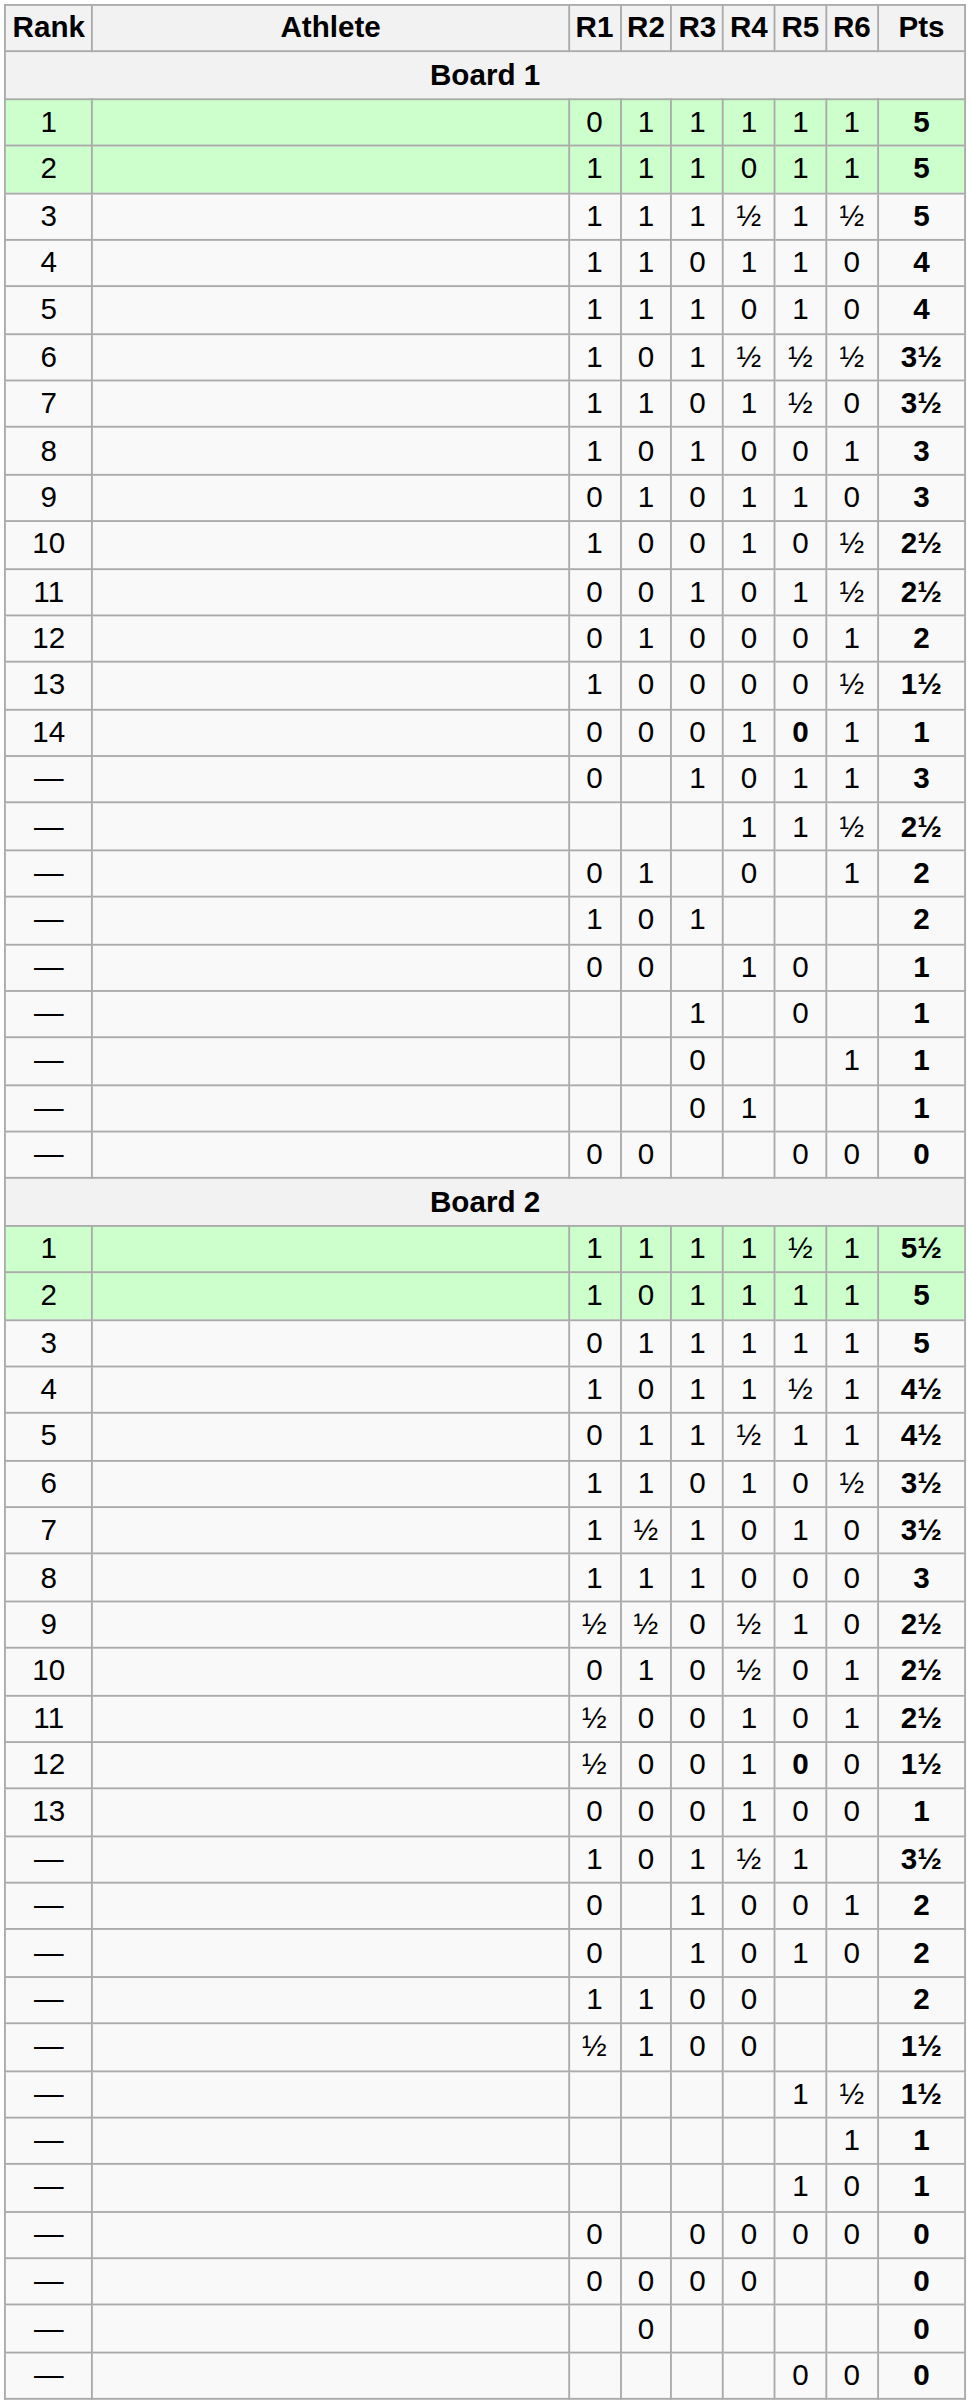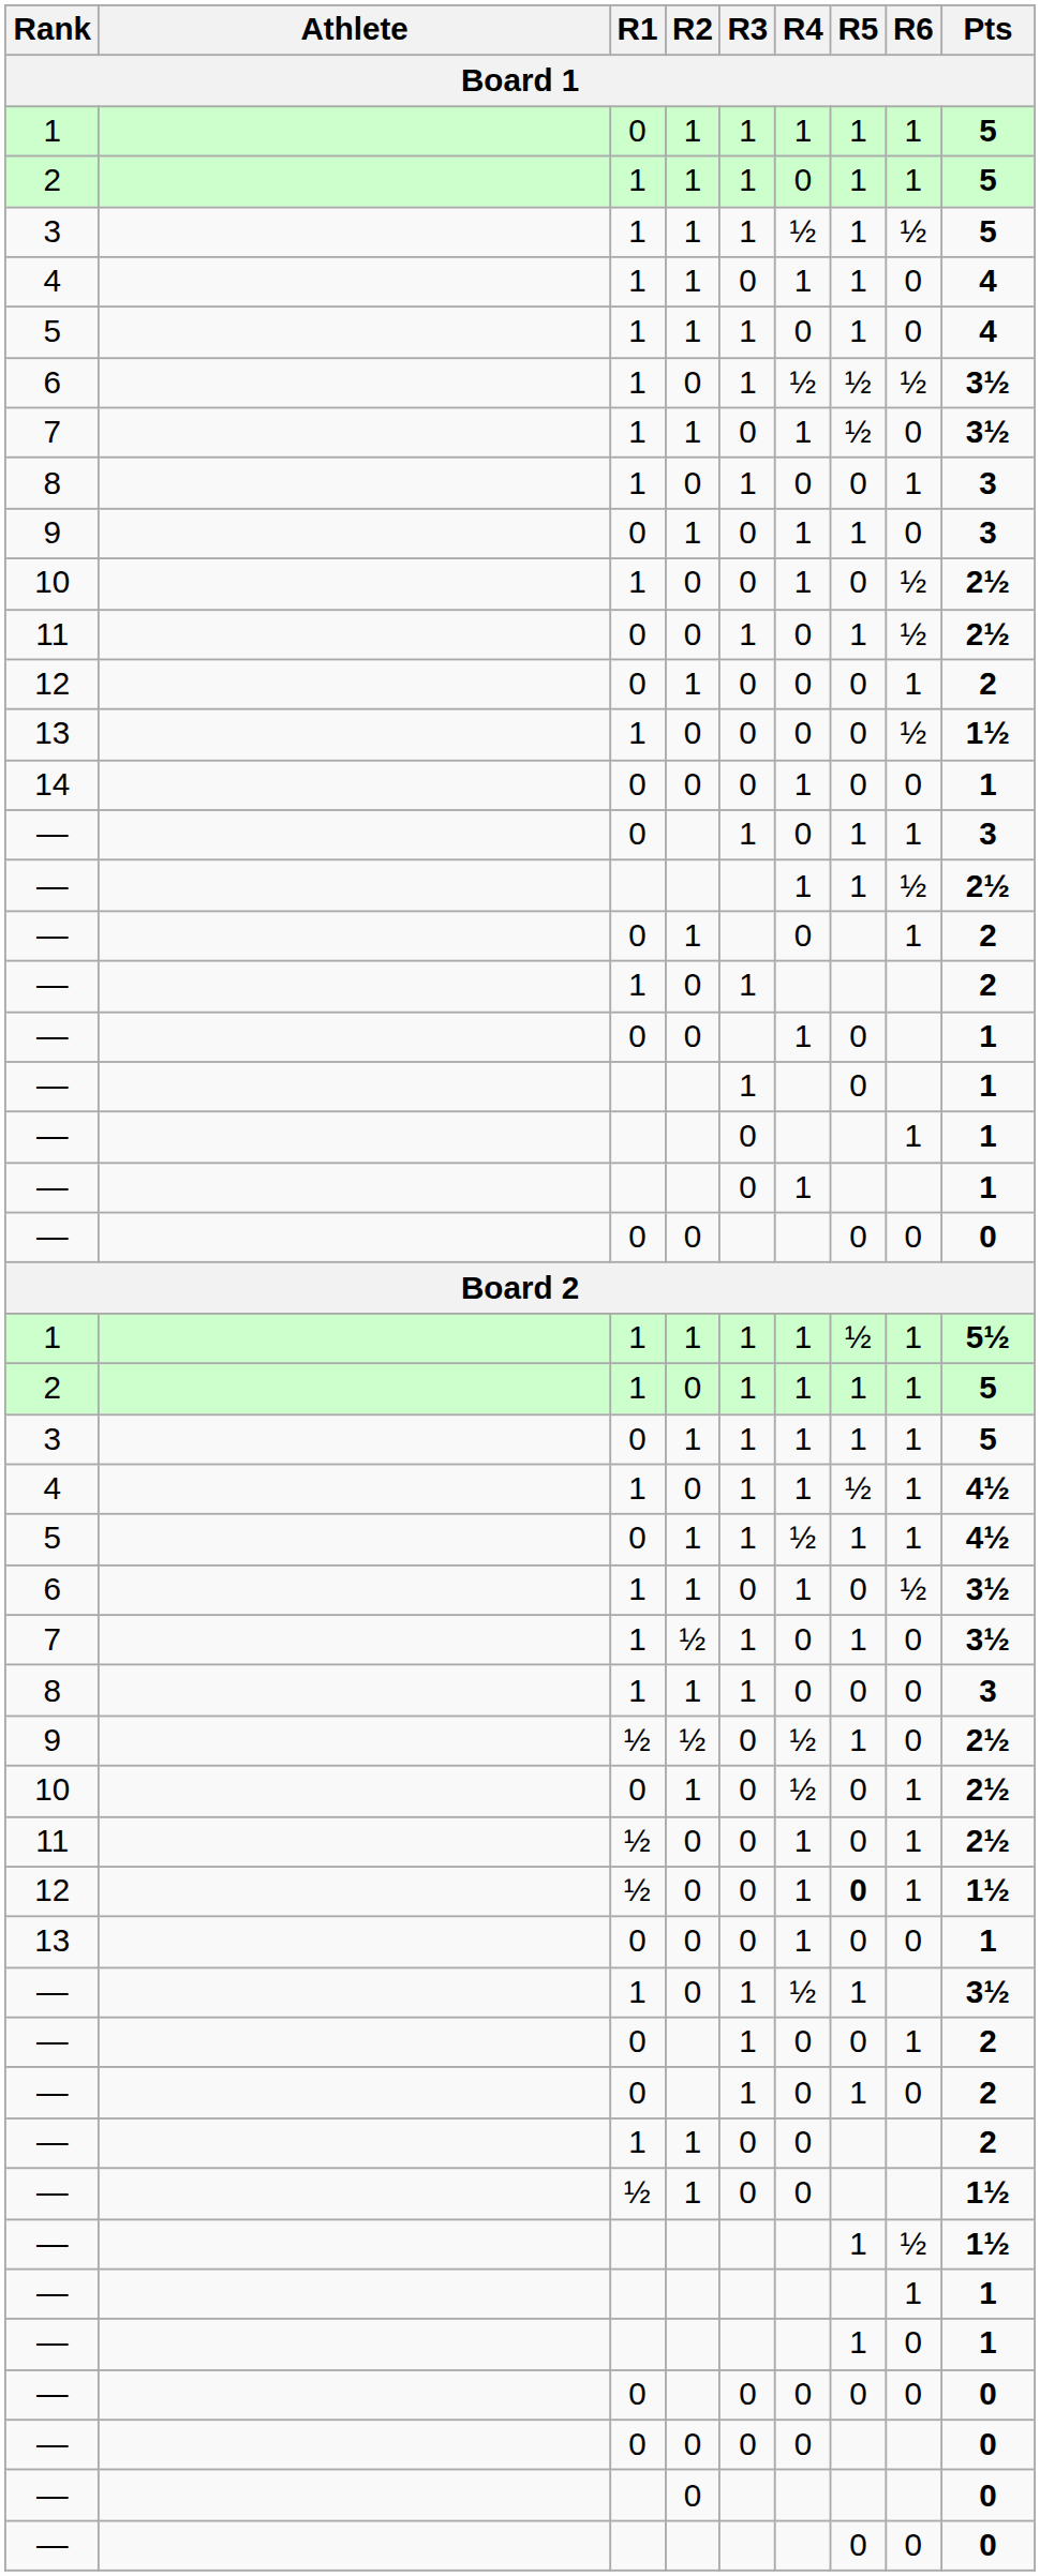 <table class=wikitable style="text-align:center">
 <tr>
 <th width=40>Rank</th>
 <th width=250>Athlete</th>
 <th width=20>R1</th>
 <th width=20>R2</th>
 <th width=20>R3</th>
 <th width=20>R4</th>
 <th width=20>R5</th>
 <th width=20>R6</th>
 <th width=40>Pts</th>
 </tr>
 <tr>
 <th colspan=11>Board 1</th>
 </tr>
 <tr style="background:#ccffcc;">
 <td>1</td>
 <td align=left></td>
 <td>0</td>
 <td>1</td>
 <td>1</td>
 <td>1</td>
 <td>1</td>
 <td>1</td>
 <td><strong>5</strong></td>
 </tr>
 <tr style="background:#ccffcc;">
 <td>2</td>
 <td align=left></td>
 <td>1</td>
 <td>1</td>
 <td>1</td>
 <td>0</td>
 <td>1</td>
 <td>1</td>
 <td><strong>5</strong></td>
 </tr>
 <tr>
 <td>3</td>
 <td align=left></td>
 <td>1</td>
 <td>1</td>
 <td>1</td>
 <td>½</td>
 <td>1</td>
 <td>½</td>
 <td><strong>5</strong></td>
 </tr>
 <tr>
 <td>4</td>
 <td align=left></td>
 <td>1</td>
 <td>1</td>
 <td>0</td>
 <td>1</td>
 <td>1</td>
 <td>0</td>
 <td><strong>4</strong></td>
 </tr>
 <tr>
 <td>5</td>
 <td align=left></td>
 <td>1</td>
 <td>1</td>
 <td>1</td>
 <td>0</td>
 <td>1</td>
 <td>0</td>
 <td><strong>4</strong></td>
 </tr>
 <tr>
 <td>6</td>
 <td align=left></td>
 <td>1</td>
 <td>0</td>
 <td>1</td>
 <td>½</td>
 <td>½</td>
 <td>½</td>
 <td><strong>3½</strong></td>
 </tr>
 <tr>
 <td>7</td>
 <td align=left></td>
 <td>1</td>
 <td>1</td>
 <td>0</td>
 <td>1</td>
 <td>½</td>
 <td>0</td>
 <td><strong>3½</strong></td>
 </tr>
 <tr>
 <td>8</td>
 <td align=left></td>
 <td>1</td>
 <td>0</td>
 <td>1</td>
 <td>0</td>
 <td>0</td>
 <td>1</td>
 <td><strong>3</strong></td>
 </tr>
 <tr>
 <td>9</td>
 <td align=left></td>
 <td>0</td>
 <td>1</td>
 <td>0</td>
 <td>1</td>
 <td>1</td>
 <td>0</td>
 <td><strong>3</strong></td>
 </tr>
 <tr>
 <td>10</td>
 <td align=left></td>
 <td>1</td>
 <td>0</td>
 <td>0</td>
 <td>1</td>
 <td>0</td>
 <td>½</td>
 <td><strong>2½</strong></td>
 </tr>
 <tr>
 <td>11</td>
 <td align=left></td>
 <td>0</td>
 <td>0</td>
 <td>1</td>
 <td>0</td>
 <td>1</td>
 <td>½</td>
 <td><strong>2½</strong></td>
 </tr>
 <tr>
 <td>12</td>
 <td align=left></td>
 <td>0</td>
 <td>1</td>
 <td>0</td>
 <td>0</td>
 <td>0</td>
 <td>1</td>
 <td><strong>2</strong></td>
 </tr>
 <tr>
 <td>13</td>
 <td align=left></td>
 <td>1</td>
 <td>0</td>
 <td>0</td>
 <td>0</td>
 <td>0</td>
 <td>½</td>
 <td><strong>1½</strong></td>
 </tr>
 <tr>
 <td>14</td>
 <td align=left></td>
 <td>0</td>
 <td>0</td>
 <td>0</td>
 <td>1</td>
-<td><strong>0</strong></td>
-<td>1</td>
+<td>0</td>
+<td>0</td>
 <td><strong>1</strong></td>
 </tr>
 <tr>
 <td>—</td>
 <td align=left></td>
 <td>0</td>
 <td></td>
 <td>1</td>
 <td>0</td>
 <td>1</td>
 <td>1</td>
 <td><strong>3</strong></td>
 </tr>
 <tr>
 <td>—</td>
 <td align=left></td>
 <td></td>
 <td></td>
 <td></td>
 <td>1</td>
 <td>1</td>
 <td>½</td>
 <td><strong>2½</strong></td>
 </tr>
 <tr>
 <td>—</td>
 <td align=left></td>
 <td>0</td>
 <td>1</td>
 <td></td>
 <td>0</td>
 <td></td>
 <td>1</td>
 <td><strong>2</strong></td>
 </tr>
 <tr>
 <td>—</td>
 <td align=left></td>
 <td>1</td>
 <td>0</td>
 <td>1</td>
 <td></td>
 <td></td>
 <td></td>
 <td><strong>2</strong></td>
 </tr>
 <tr>
 <td>—</td>
 <td align=left></td>
 <td>0</td>
 <td>0</td>
 <td></td>
 <td>1</td>
 <td>0</td>
 <td></td>
 <td><strong>1</strong></td>
 </tr>
 <tr>
 <td>—</td>
 <td align=left></td>
 <td></td>
 <td></td>
 <td>1</td>
 <td></td>
 <td>0</td>
 <td></td>
 <td><strong>1</strong></td>
 </tr>
 <tr>
 <td>—</td>
 <td align=left></td>
 <td></td>
 <td></td>
 <td>0</td>
 <td></td>
 <td></td>
 <td>1</td>
 <td><strong>1</strong></td>
 </tr>
 <tr>
 <td>—</td>
 <td align=left></td>
 <td></td>
 <td></td>
 <td>0</td>
 <td>1</td>
 <td></td>
 <td></td>
 <td><strong>1</strong></td>
 </tr>
 <tr>
 <td>—</td>
 <td align=left></td>
 <td>0</td>
 <td>0</td>
 <td></td>
 <td></td>
 <td>0</td>
 <td>0</td>
 <td><strong>0</strong></td>
 </tr>
 <tr>
 <th colspan=11>Board 2</th>
 </tr>
 <tr style="background:#ccffcc;">
 <td>1</td>
 <td align=left></td>
 <td>1</td>
 <td>1</td>
 <td>1</td>
 <td>1</td>
 <td>½</td>
 <td>1</td>
 <td><strong>5½</strong></td>
 </tr>
 <tr style="background:#ccffcc;">
 <td>2</td>
 <td align=left></td>
 <td>1</td>
 <td>0</td>
 <td>1</td>
 <td>1</td>
 <td>1</td>
 <td>1</td>
 <td><strong>5</strong></td>
 </tr>
 <tr>
 <td>3</td>
 <td align=left></td>
 <td>0</td>
 <td>1</td>
 <td>1</td>
 <td>1</td>
 <td>1</td>
 <td>1</td>
 <td><strong>5</strong></td>
 </tr>
 <tr>
 <td>4</td>
 <td align=left></td>
 <td>1</td>
 <td>0</td>
 <td>1</td>
 <td>1</td>
 <td>½</td>
 <td>1</td>
 <td><strong>4½</strong></td>
 </tr>
 <tr>
 <td>5</td>
 <td align=left></td>
 <td>0</td>
 <td>1</td>
 <td>1</td>
 <td>½</td>
 <td>1</td>
 <td>1</td>
 <td><strong>4½</strong></td>
 </tr>
 <tr>
 <td>6</td>
 <td align=left></td>
 <td>1</td>
 <td>1</td>
 <td>0</td>
 <td>1</td>
 <td>0</td>
 <td>½</td>
 <td><strong>3½</strong></td>
 </tr>
 <tr>
 <td>7</td>
 <td align=left></td>
 <td>1</td>
 <td>½</td>
 <td>1</td>
 <td>0</td>
 <td>1</td>
 <td>0</td>
 <td><strong>3½</strong></td>
 </tr>
 <tr>
 <td>8</td>
 <td align=left></td>
 <td>1</td>
 <td>1</td>
 <td>1</td>
 <td>0</td>
 <td>0</td>
 <td>0</td>
 <td><strong>3</strong></td>
 </tr>
 <tr>
 <td>9</td>
 <td align=left></td>
 <td>½</td>
 <td>½</td>
 <td>0</td>
 <td>½</td>
 <td>1</td>
 <td>0</td>
 <td><strong>2½</strong></td>
 </tr>
 <tr>
 <td>10</td>
 <td align=left></td>
 <td>0</td>
 <td>1</td>
 <td>0</td>
 <td>½</td>
 <td>0</td>
 <td>1</td>
 <td><strong>2½</strong></td>
 </tr>
 <tr>
 <td>11</td>
 <td align=left></td>
 <td>½</td>
 <td>0</td>
 <td>0</td>
 <td>1</td>
 <td>0</td>
 <td>1</td>
 <td><strong>2½</strong></td>
 </tr>
 <tr>
 <td>12</td>
 <td align=left></td>
 <td>½</td>
 <td>0</td>
 <td>0</td>
 <td>1</td>
 <td><strong>0</strong></td>
-<td>0</td>
+<td>1</td>
 <td><strong>1½</strong></td>
 </tr>
 <tr>
 <td>13</td>
 <td align=left></td>
 <td>0</td>
 <td>0</td>
 <td>0</td>
 <td>1</td>
 <td>0</td>
 <td>0</td>
 <td><strong>1</strong></td>
 </tr>
 <tr>
 <td>—</td>
 <td align=left></td>
 <td>1</td>
 <td>0</td>
 <td>1</td>
 <td>½</td>
 <td>1</td>
 <td></td>
 <td><strong>3½</strong></td>
 </tr>
 <tr>
 <td>—</td>
 <td align=left></td>
 <td>0</td>
 <td></td>
 <td>1</td>
 <td>0</td>
 <td>0</td>
 <td>1</td>
 <td><strong>2</strong></td>
 </tr>
 <tr>
 <td>—</td>
 <td align=left></td>
 <td>0</td>
 <td></td>
 <td>1</td>
 <td>0</td>
 <td>1</td>
 <td>0</td>
 <td><strong>2</strong></td>
 </tr>
 <tr>
 <td>—</td>
 <td align=left></td>
 <td>1</td>
 <td>1</td>
 <td>0</td>
 <td>0</td>
 <td></td>
 <td></td>
 <td><strong>2</strong></td>
 </tr>
 <tr>
 <td>—</td>
 <td align=left></td>
 <td>½</td>
 <td>1</td>
 <td>0</td>
 <td>0</td>
 <td></td>
 <td></td>
 <td><strong>1½</strong></td>
 </tr>
 <tr>
 <td>—</td>
 <td align=left></td>
 <td></td>
 <td></td>
 <td></td>
 <td></td>
 <td>1</td>
 <td>½</td>
 <td><strong>1½</strong></td>
 </tr>
 <tr>
 <td>—</td>
 <td align=left></td>
 <td></td>
 <td></td>
 <td></td>
 <td></td>
 <td></td>
 <td>1</td>
 <td><strong>1</strong></td>
 </tr>
 <tr>
 <td>—</td>
 <td align=left></td>
 <td></td>
 <td></td>
 <td></td>
 <td></td>
 <td>1</td>
 <td>0</td>
 <td><strong>1</strong></td>
 </tr>
 <tr>
 <td>—</td>
 <td align=left></td>
 <td>0</td>
 <td></td>
 <td>0</td>
 <td>0</td>
 <td>0</td>
 <td>0</td>
 <td><strong>0</strong></td>
 </tr>
 <tr>
 <td>—</td>
 <td align=left></td>
 <td>0</td>
 <td>0</td>
 <td>0</td>
 <td>0</td>
 <td></td>
 <td></td>
 <td><strong>0</strong></td>
 </tr>
 <tr>
 <td>—</td>
 <td align=left></td>
 <td></td>
 <td>0</td>
 <td></td>
 <td></td>
 <td></td>
 <td></td>
 <td><strong>0</strong></td>
 </tr>
 <tr>
 <td>—</td>
 <td align=left></td>
 <td></td>
 <td></td>
 <td></td>
 <td></td>
 <td>0</td>
 <td>0</td>
 <td><strong>0</strong></td>
 </tr>
 </table>
